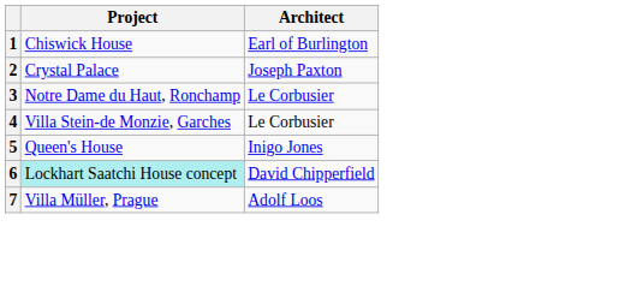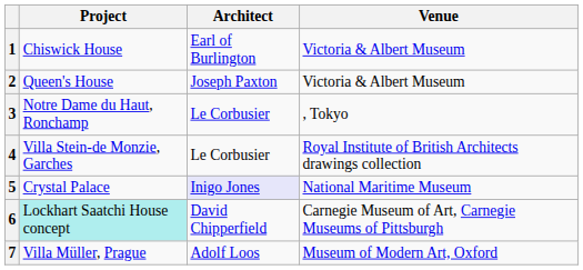 <table class="wikitable">
 <tr>
 <th></th>
 <th>Project</th>
 <th>Architect</th>
+<th>Venue</th>
 </tr>
 <tr>
 <th>1</th>
 <td><a href='#'>Chiswick House</a></td>
 <td><a href='#'>Earl of Burlington</a></td>
+<td><a href='#'>Victoria & Albert Museum</a></td>
 </tr>
 <tr>
 <th>2</th>
-<td><a href='#'>Crystal Palace</a></td>
+<td><a href='#'>Queen's House</a></td>
 <td><a href='#'>Joseph Paxton</a></td>
+<td>Victoria & Albert Museum</td>
 </tr>
 <tr>
 <th>3</th>
 <td><a href='#'>Notre Dame du Haut</a>, <a href='#'>Ronchamp</a></td>
 <td><a href='#'>Le Corbusier</a></td>
+<td>, Tokyo</td>
 </tr>
 <tr>
 <th>4</th>
 <td><a href='#'>Villa Stein-de Monzie</a>, <a href='#'>Garches</a></td>
 <td>Le Corbusier</td>
+<td><a href='#'>Royal Institute of British Architects</a> drawings collection</td>
 </tr>
 <tr>
 <th>5</th>
-<td><a href='#'>Queen's House</a></td>
-<td><a href='#'>Inigo Jones</a></td>
+<td><a href='#'>Crystal Palace</a></td>
+<td style="background: lavender;"><a href='#'>Inigo Jones</a></td>
+<td><a href='#'>National Maritime Museum</a></td>
 </tr>
 <tr>
 <th>6</th>
 <td style="background: paleturquoise;">Lockhart Saatchi House concept</td>
 <td><a href='#'>David Chipperfield</a></td>
+<td>Carnegie Museum of Art, <a href='#'>Carnegie Museums of Pittsburgh</a></td>
 </tr>
 <tr>
 <th>7</th>
 <td><a href='#'>Villa Müller</a>, <a href='#'>Prague</a></td>
 <td><a href='#'>Adolf Loos</a></td>
+<td><a href='#'>Museum of Modern Art, Oxford</a></td>
 </tr>
 </table>
